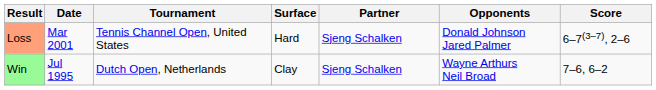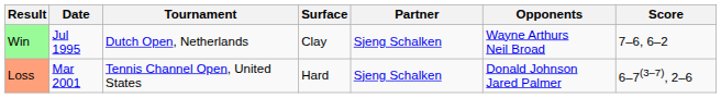 <table class="sortable wikitable">
 <tr>
 <th style="width:40px">Result</th>
 <th style="width:60px">Date</th>
 <th style="width:240px">Tournament</th>
 <th style="width:50px">Surface</th>
 <th style="width:160px">Partner</th>
 <th style="width:160px">Opponents</th>
 <th width="120" class="unsortable">Score</th>
 </tr>
 <tr>
+<td style="background:#98fb98;">Win</td>
+<td><a href='#'>Jul 1995</a></td>
+<td><a href='#'>Dutch Open</a>, Netherlands</td>
+<td>Clay</td>
+<td> <a href='#'>Sjeng Schalken</a></td>
+<td> <a href='#'>Wayne Arthurs</a><br> <a href='#'>Neil Broad</a></td>
+<td>7–6, 6–2</td>
+</tr>
+<tr>
 <td style="background:#ffa07a;">Loss</td>
 <td><a href='#'>Mar 2001</a></td>
 <td><a href='#'>Tennis Channel Open</a>, United States</td>
 <td>Hard</td>
 <td> <a href='#'>Sjeng Schalken</a></td>
 <td> <a href='#'>Donald Johnson</a><br> <a href='#'>Jared Palmer</a></td>
 <td>6–7<sup>(3–7)</sup>, 2–6</td>
 </tr>
-<tr>
-<td style="background:#98fb98;">Win</td>
-<td><a href='#'>Jul 1995</a></td>
-<td><a href='#'>Dutch Open</a>, Netherlands</td>
-<td>Clay</td>
-<td> <a href='#'>Sjeng Schalken</a></td>
-<td> <a href='#'>Wayne Arthurs</a><br> <a href='#'>Neil Broad</a></td>
-<td>7–6, 6–2</td>
-</tr>
 </table>
